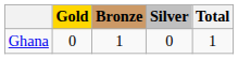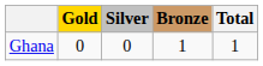 <table class="wikitable">
 <tr>
 <th></th>
 <th style="background-color:gold">Gold</th>
+<th style="background-color:silver">Silver</th>
 <th style="background-color:#CC9966">Bronze</th>
-<th style="background-color:silver">Silver</th>
 <th>Total</th>
 </tr>
 <tr align="center">
 <td> <a href='#'>Ghana</a></td>
 <td>0</td>
+<td>0</td>
 <td>1</td>
-<td>0</td>
 <td>1</td>
 </tr>
 </table>
